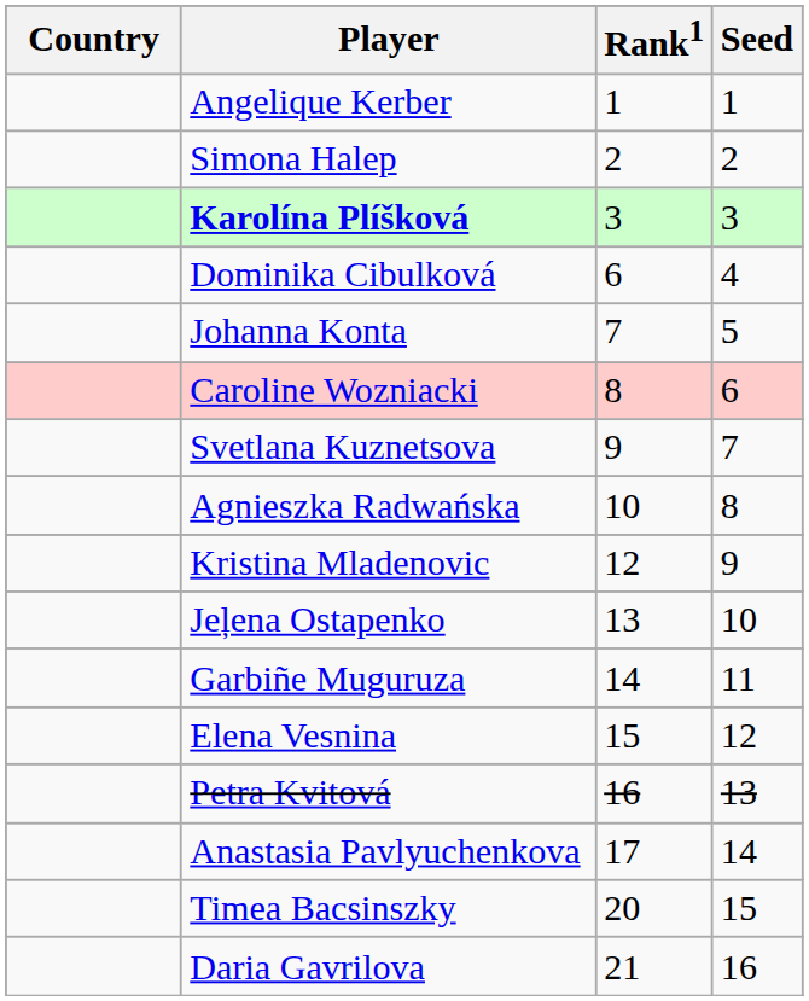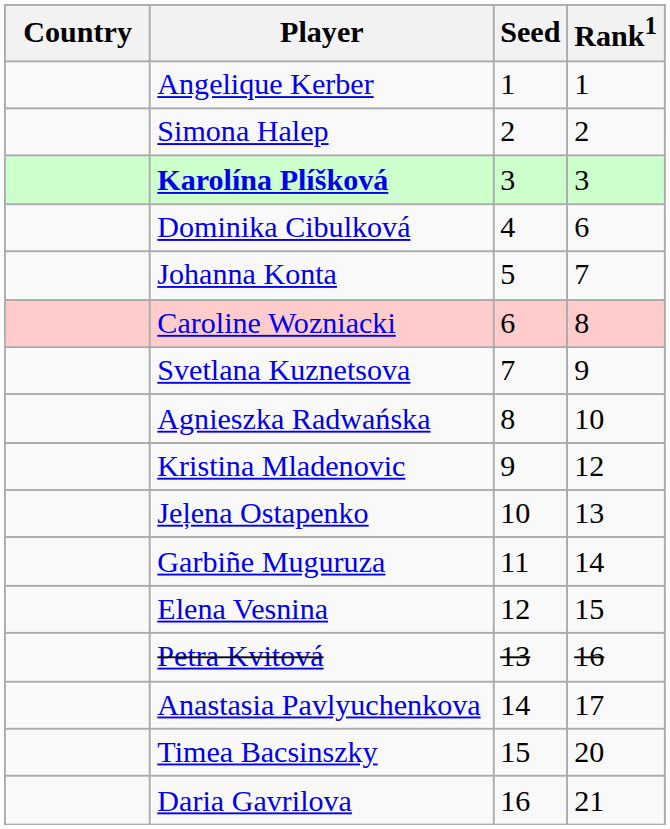 <table class="wikitable" border="1">
 <tr>
 <th width="70">Country</th>
 <th width="175">Player</th>
+<th>Seed</th>
 <th>Rank<sup>1</sup></th>
-<th>Seed</th>
 </tr>
 <tr>
 <td></td>
 <td><a href='#'>Angelique Kerber</a></td>
 <td>1</td>
 <td>1</td>
 </tr>
 <tr>
 <td></td>
 <td><a href='#'>Simona Halep</a></td>
 <td>2</td>
 <td>2</td>
 </tr>
 <tr style="background:#cfc;">
 <td></td>
 <td><strong><a href='#'>Karolína Plíšková</a></strong></td>
 <td>3</td>
 <td>3</td>
 </tr>
 <tr>
 <td></td>
 <td><a href='#'>Dominika Cibulková</a></td>
+<td>4</td>
 <td>6</td>
-<td>4</td>
 </tr>
 <tr>
 <td></td>
 <td><a href='#'>Johanna Konta</a></td>
+<td>5</td>
 <td>7</td>
-<td>5</td>
 </tr>
 <tr style="background:#fcc;">
 <td></td>
 <td><a href='#'>Caroline Wozniacki</a></td>
+<td>6</td>
 <td>8</td>
-<td>6</td>
 </tr>
 <tr>
 <td></td>
 <td><a href='#'>Svetlana Kuznetsova</a></td>
+<td>7</td>
 <td>9</td>
-<td>7</td>
 </tr>
 <tr>
 <td></td>
 <td><a href='#'>Agnieszka Radwańska</a></td>
+<td>8</td>
 <td>10</td>
-<td>8</td>
 </tr>
 <tr>
 <td></td>
 <td><a href='#'>Kristina Mladenovic</a></td>
+<td>9</td>
 <td>12</td>
-<td>9</td>
 </tr>
 <tr>
 <td></td>
 <td><a href='#'>Jeļena Ostapenko</a></td>
+<td>10</td>
 <td>13</td>
-<td>10</td>
 </tr>
 <tr>
 <td></td>
 <td><a href='#'>Garbiñe Muguruza</a></td>
+<td>11</td>
 <td>14</td>
-<td>11</td>
 </tr>
 <tr>
 <td></td>
 <td><a href='#'>Elena Vesnina</a></td>
+<td>12</td>
 <td>15</td>
-<td>12</td>
 </tr>
 <tr>
 <td><s></s></td>
 <td><s><a href='#'>Petra Kvitová</a></s></td>
+<td><s>13</s></td>
 <td><s>16</s></td>
-<td><s>13</s></td>
 </tr>
 <tr>
 <td></td>
 <td><a href='#'>Anastasia Pavlyuchenkova</a></td>
+<td>14</td>
 <td>17</td>
-<td>14</td>
 </tr>
 <tr>
 <td></td>
 <td><a href='#'>Timea Bacsinszky</a></td>
+<td>15</td>
 <td>20</td>
-<td>15</td>
 </tr>
 <tr>
 <td></td>
 <td><a href='#'>Daria Gavrilova</a></td>
+<td>16</td>
 <td>21</td>
-<td>16</td>
 </tr>
 </table>
